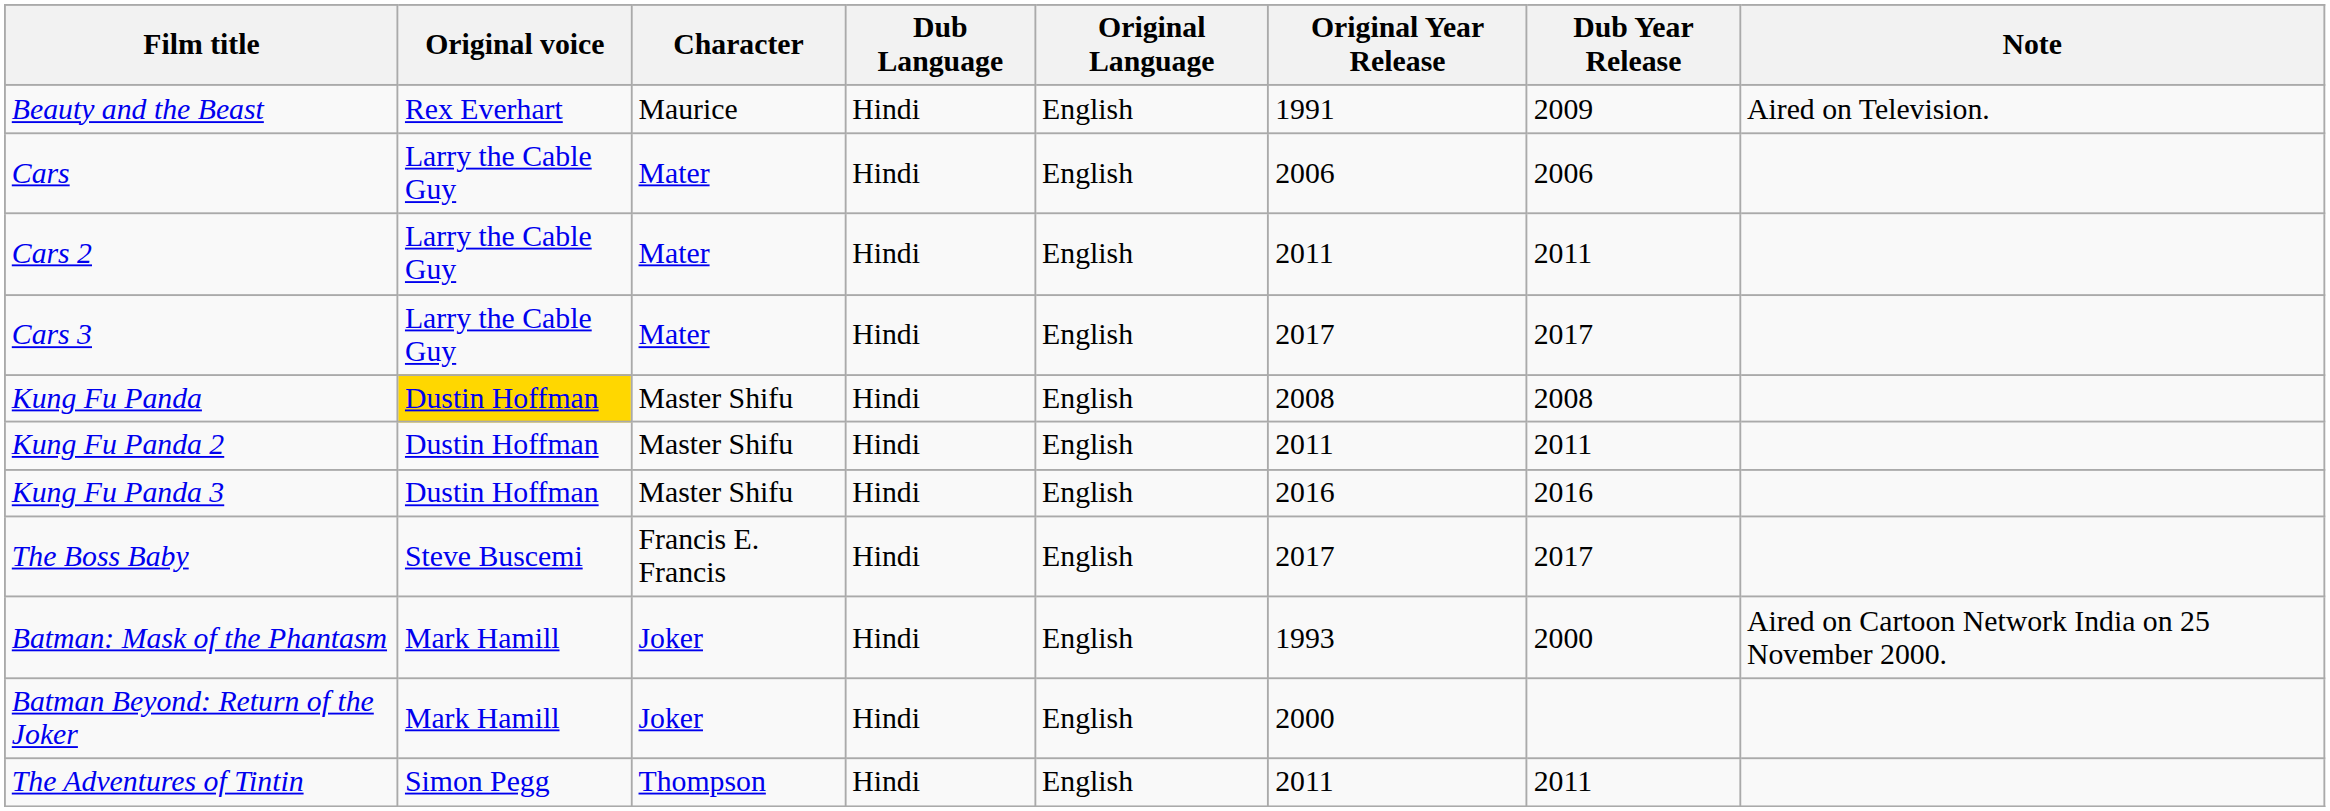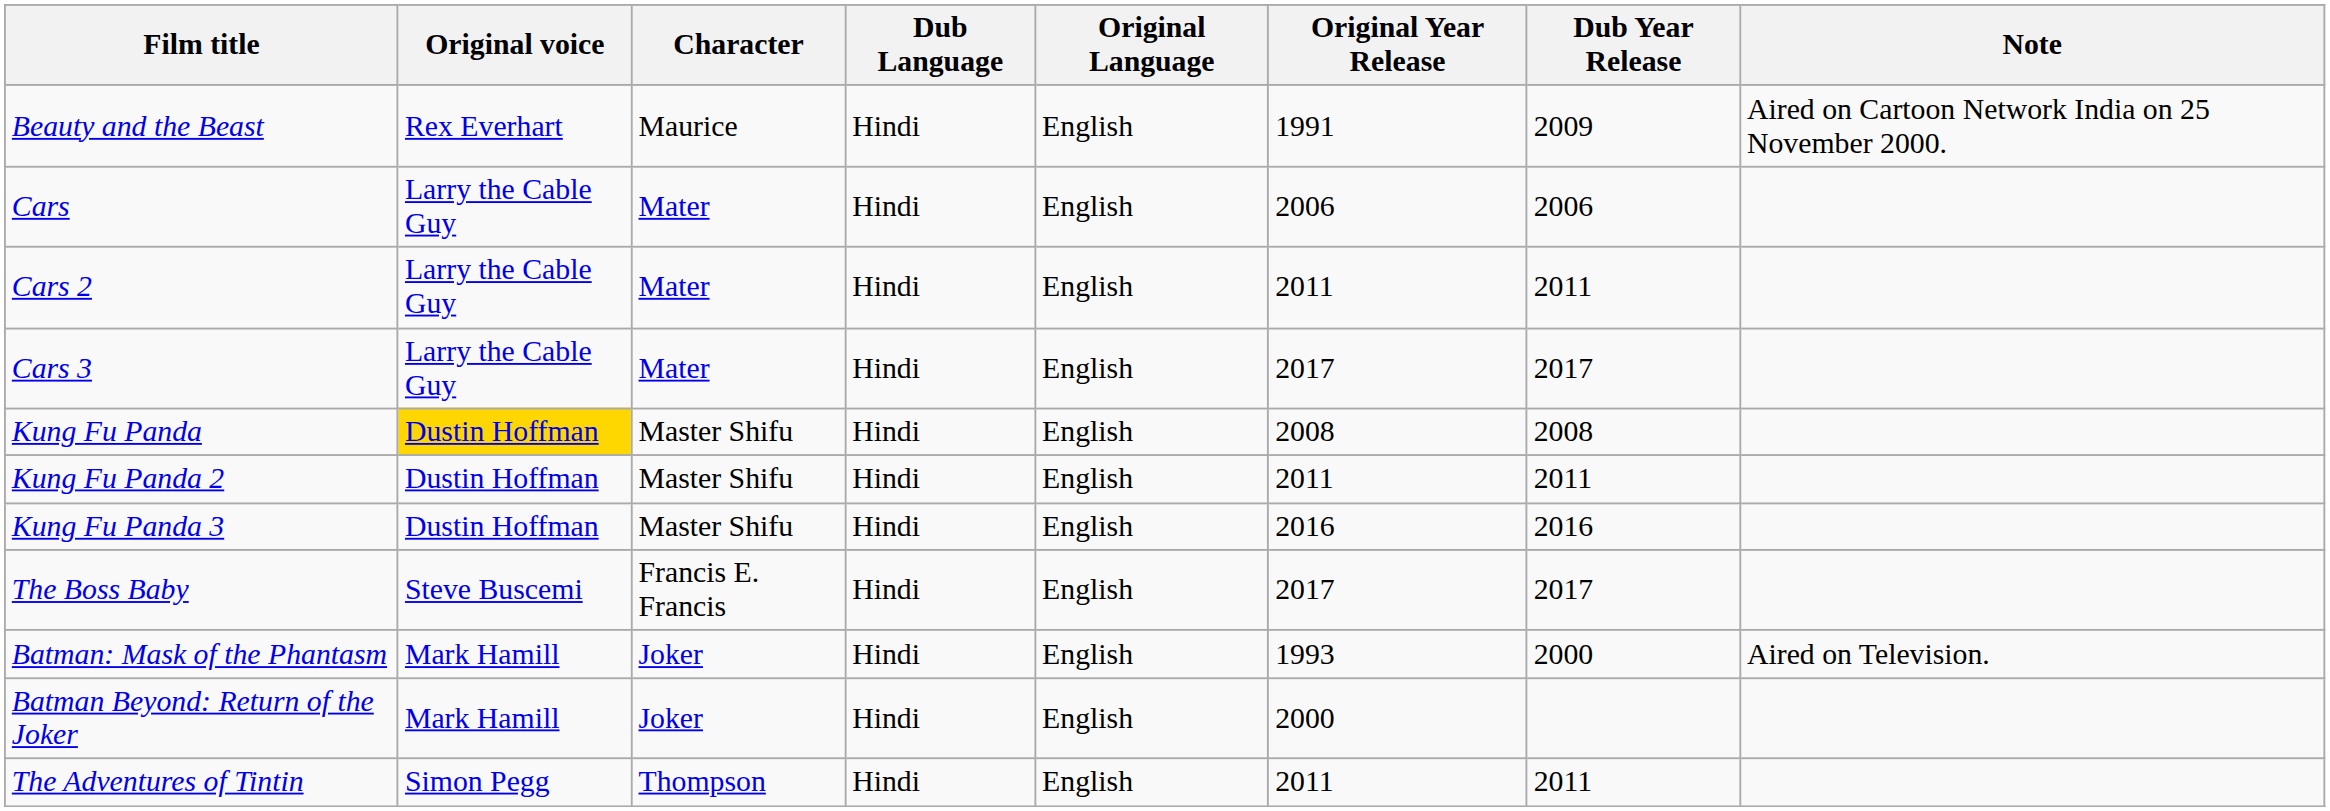 <table class="wikitable sortable">
 <tr>
 <th>Film title</th>
 <th>Original voice</th>
 <th>Character</th>
 <th>Dub Language</th>
 <th>Original Language</th>
 <th>Original Year Release</th>
 <th>Dub Year Release</th>
 <th>Note</th>
 </tr>
 <tr>
 <td><a href='#'><em>Beauty and the Beast</em></a></td>
 <td><a href='#'>Rex Everhart</a></td>
 <td>Maurice</td>
 <td>Hindi</td>
 <td>English</td>
 <td>1991</td>
 <td>2009</td>
-<td>Aired on Television.</td>
+<td>Aired on Cartoon Network India on 25 November 2000.</td>
 </tr>
 <tr>
 <td><a href='#'><em>Cars</em></a></td>
 <td><a href='#'>Larry the Cable Guy</a></td>
 <td><a href='#'>Mater</a></td>
 <td>Hindi</td>
 <td>English</td>
 <td>2006</td>
 <td>2006</td>
 <td></td>
 </tr>
 <tr>
 <td><em><a href='#'>Cars 2</a></em></td>
 <td><a href='#'>Larry the Cable Guy</a></td>
 <td><a href='#'>Mater</a></td>
 <td>Hindi</td>
 <td>English</td>
 <td>2011</td>
 <td>2011</td>
 <td></td>
 </tr>
 <tr>
 <td><em><a href='#'>Cars 3</a></em></td>
 <td><a href='#'>Larry the Cable Guy</a></td>
 <td><a href='#'>Mater</a></td>
 <td>Hindi</td>
 <td>English</td>
 <td>2017</td>
 <td>2017</td>
 <td></td>
 </tr>
 <tr>
 <td><em><a href='#'>Kung Fu Panda</a></em></td>
 <td style="background: gold;"><a href='#'>Dustin Hoffman</a></td>
 <td>Master Shifu</td>
 <td>Hindi</td>
 <td>English</td>
 <td>2008</td>
 <td>2008</td>
 <td></td>
 </tr>
 <tr>
 <td><em><a href='#'>Kung Fu Panda 2</a></em></td>
 <td><a href='#'>Dustin Hoffman</a></td>
 <td>Master Shifu</td>
 <td>Hindi</td>
 <td>English</td>
 <td>2011</td>
 <td>2011</td>
 <td></td>
 </tr>
 <tr>
 <td><em><a href='#'>Kung Fu Panda 3</a></em></td>
 <td><a href='#'>Dustin Hoffman</a></td>
 <td>Master Shifu</td>
 <td>Hindi</td>
 <td>English</td>
 <td>2016</td>
 <td>2016</td>
 <td></td>
 </tr>
 <tr>
 <td><em><a href='#'>The Boss Baby</a></em></td>
 <td><a href='#'>Steve Buscemi</a></td>
 <td>Francis E. Francis</td>
 <td>Hindi</td>
 <td>English</td>
 <td>2017</td>
 <td>2017</td>
 <td></td>
 </tr>
 <tr>
 <td><em><a href='#'>Batman: Mask of the Phantasm</a></em></td>
 <td><a href='#'>Mark Hamill</a></td>
 <td><a href='#'>Joker</a></td>
 <td>Hindi</td>
 <td>English</td>
 <td>1993</td>
 <td>2000</td>
-<td>Aired on Cartoon Network India on 25 November 2000.</td>
+<td>Aired on Television.</td>
 </tr>
 <tr>
 <td><em><a href='#'>Batman Beyond: Return of the Joker</a></em></td>
 <td><a href='#'>Mark Hamill</a></td>
 <td><a href='#'>Joker</a></td>
 <td>Hindi</td>
 <td>English</td>
 <td>2000</td>
 <td></td>
 <td></td>
 </tr>
 <tr>
 <td><a href='#'><em>The Adventures of Tintin</em></a></td>
 <td><a href='#'>Simon Pegg</a></td>
 <td><a href='#'>Thompson</a></td>
 <td>Hindi</td>
 <td>English</td>
 <td>2011</td>
 <td>2011</td>
 <td></td>
 </tr>
 <tr>
 </tr>
 </table>
